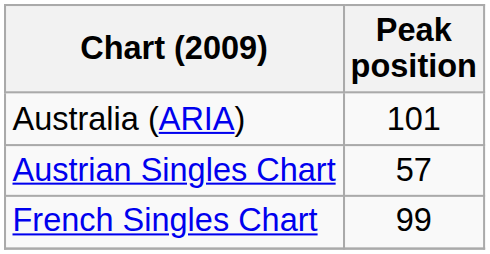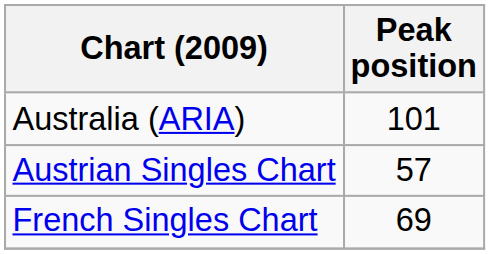 <table class="wikitable sortable" border="1">
 <tr>
 <th>Chart (2009)</th>
 <th>Peak<br>position</th>
 </tr>
 <tr>
 <td>Australia  (<a href='#'>ARIA</a>)</td>
 <td align="center">101</td>
 </tr>
 <tr>
 <td><a href='#'>Austrian Singles Chart</a></td>
 <td align="center">57</td>
 </tr>
 <tr>
 <td><a href='#'>French Singles Chart</a></td>
-<td align="center">99</td>
+<td align="center">69</td>
 </tr>
 <tr>
 </tr>
 </table>
